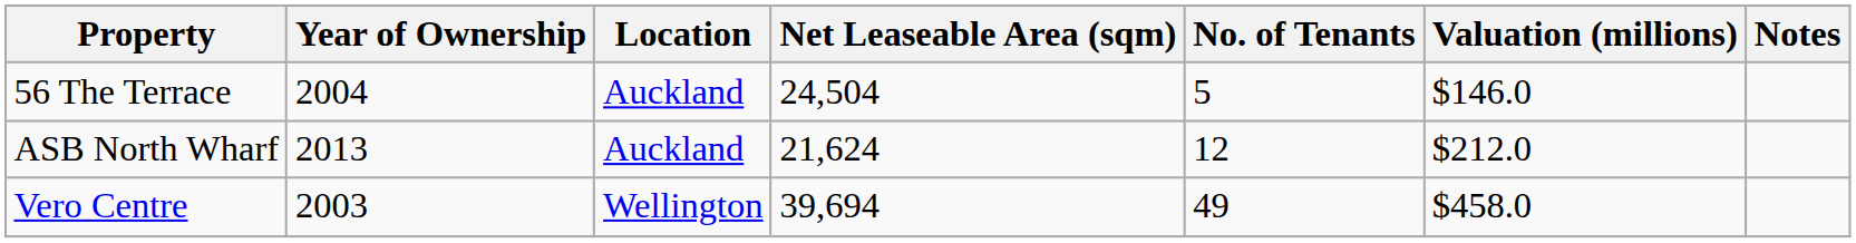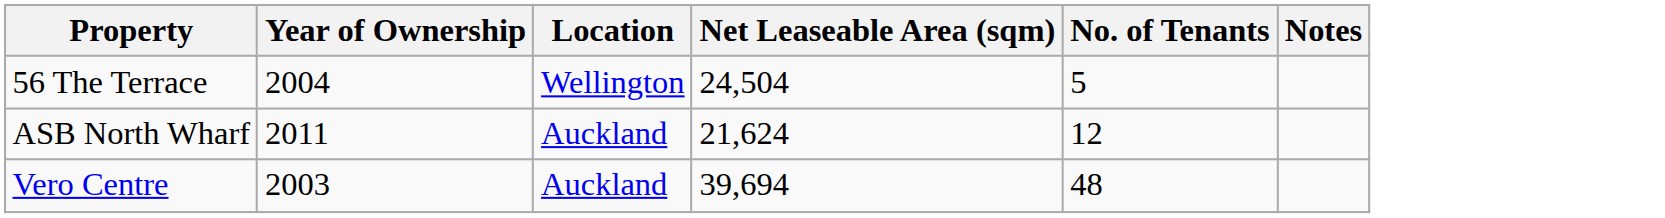 <table class="wikitable sortable">
 <tr>
 <th>Property</th>
 <th>Year of Ownership</th>
 <th>Location</th>
 <th>Net Leaseable Area (sqm)</th>
 <th>No. of Tenants</th>
-<th>Valuation (millions)</th>
 <th class="wikitable unsortable">Notes</th>
 </tr>
 <tr>
 <td>56 The Terrace</td>
 <td>2004</td>
-<td><a href='#'>Auckland</a></td>
+<td><a href='#'>Wellington</a></td>
 <td>24,504</td>
 <td>5</td>
-<td>$146.0</td>
 <td></td>
 </tr>
 <tr>
 <td>ASB North Wharf</td>
-<td>2013</td>
+<td>2011</td>
 <td><a href='#'>Auckland</a></td>
 <td>21,624</td>
 <td>12</td>
-<td>$212.0</td>
 <td></td>
 </tr>
 <tr>
 <td><a href='#'>Vero Centre</a></td>
 <td>2003</td>
-<td><a href='#'>Wellington</a></td>
+<td><a href='#'>Auckland</a></td>
 <td>39,694</td>
-<td>49</td>
-<td>$458.0</td>
+<td>48</td>
 <td></td>
 </tr>
 </table>
